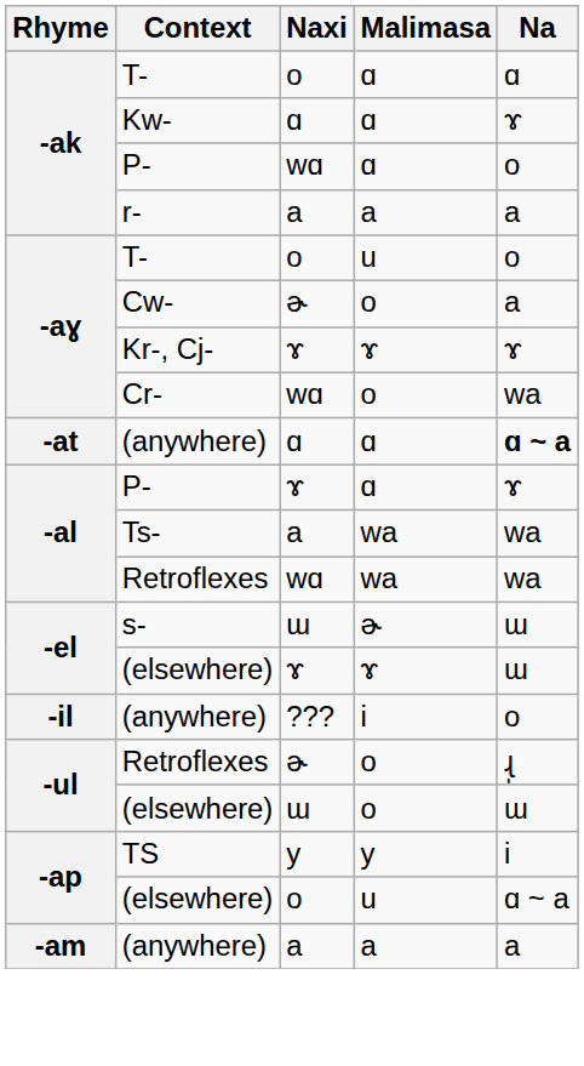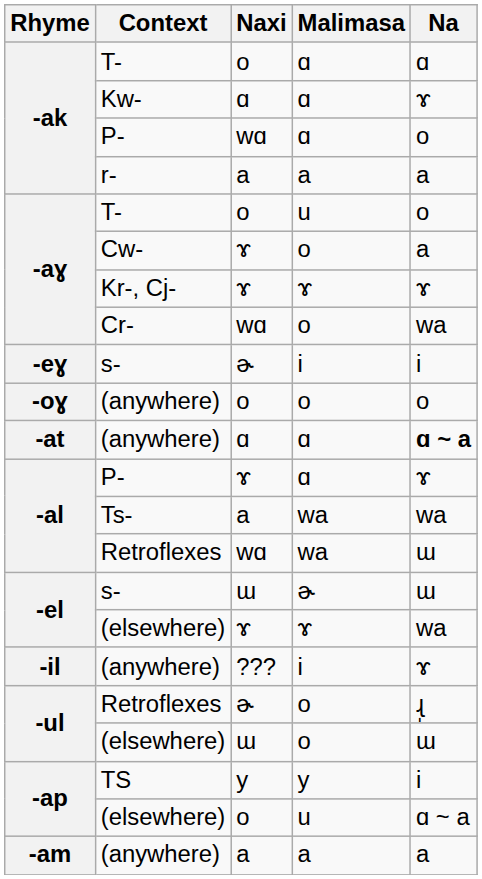 <table class="wikitable">
 <tr>
 <th>Rhyme</th>
 <th>Context</th>
 <th>Naxi</th>
 <th>Malimasa</th>
 <th>Na</th>
 </tr>
 <tr>
 <th rowspan=4>-ak</th>
 <td>T-</td>
 <td>o</td>
 <td>ɑ</td>
 <td>ɑ</td>
 </tr>
 <tr>
 <td>Kw-</td>
 <td>ɑ</td>
 <td>ɑ</td>
 <td>ɤ</td>
 </tr>
 <tr>
 <td>P-</td>
 <td>wɑ</td>
 <td>ɑ</td>
 <td>o</td>
 </tr>
 <tr>
 <td>r-</td>
 <td>a</td>
 <td>a</td>
 <td>a</td>
 </tr>
 <tr>
 <th rowspan=4>-aɣ</th>
 <td>T-</td>
 <td>o</td>
 <td>u</td>
 <td>o</td>
 </tr>
 <tr>
 <td>Cw-</td>
-<td>ɚ</td>
+<td>ɤ</td>
 <td>o</td>
 <td>a</td>
 </tr>
 <tr>
 <td>Kr-, Cj-</td>
 <td>ɤ</td>
 <td>ɤ</td>
 <td>ɤ</td>
 </tr>
 <tr>
 <td>Cr-</td>
 <td>wɑ</td>
 <td>o</td>
 <td>wa</td>
+</tr>
+<tr>
+<th>-eɣ</th>
+<td>s-</td>
+<td>ɚ</td>
+<td>i</td>
+<td>i</td>
+</tr>
+<tr>
+<th>-oɣ</th>
+<td>(anywhere)</td>
+<td>o</td>
+<td>o</td>
+<td>o</td>
 </tr>
 <tr>
 <th>-at</th>
 <td>(anywhere)</td>
 <td>ɑ</td>
 <td>ɑ</td>
 <td><strong>ɑ ~ a</strong></td>
 </tr>
 <tr>
 <th rowspan=3>-al</th>
 <td>P-</td>
 <td>ɤ</td>
 <td>ɑ</td>
 <td>ɤ</td>
 </tr>
 <tr>
 <td>Ts-</td>
 <td>a</td>
 <td>wa</td>
 <td>wa</td>
 </tr>
 <tr>
 <td>Retroflexes</td>
 <td>wɑ</td>
 <td>wa</td>
-<td>wa</td>
+<td>ɯ</td>
 </tr>
 <tr>
 <th rowspan=2>-el</th>
 <td>s-</td>
 <td>ɯ</td>
 <td>ɚ</td>
 <td>ɯ</td>
 </tr>
 <tr>
 <td>(elsewhere)</td>
 <td>ɤ</td>
 <td>ɤ</td>
-<td>ɯ</td>
+<td>wa</td>
 </tr>
 <tr>
 <th>-il</th>
 <td>(anywhere)</td>
 <td>???</td>
 <td>i</td>
-<td>o</td>
+<td>ɤ</td>
 </tr>
 <tr>
 <th rowspan=2>-ul</th>
 <td>Retroflexes</td>
 <td>ɚ</td>
 <td>o</td>
 <td>ɻ̩</td>
 </tr>
 <tr>
 <td>(elsewhere)</td>
 <td>ɯ</td>
 <td>o</td>
 <td>ɯ</td>
 </tr>
 <tr>
 <th rowspan=2>-ap</th>
 <td>TS</td>
 <td>y</td>
 <td>y</td>
 <td>i</td>
 </tr>
 <tr>
 <td>(elsewhere)</td>
 <td>o</td>
 <td>u</td>
 <td>ɑ ~ a</td>
 </tr>
 <tr>
 <th>-am</th>
 <td>(anywhere)</td>
 <td>a</td>
 <td>a</td>
 <td>a</td>
 </tr>
 </table>
